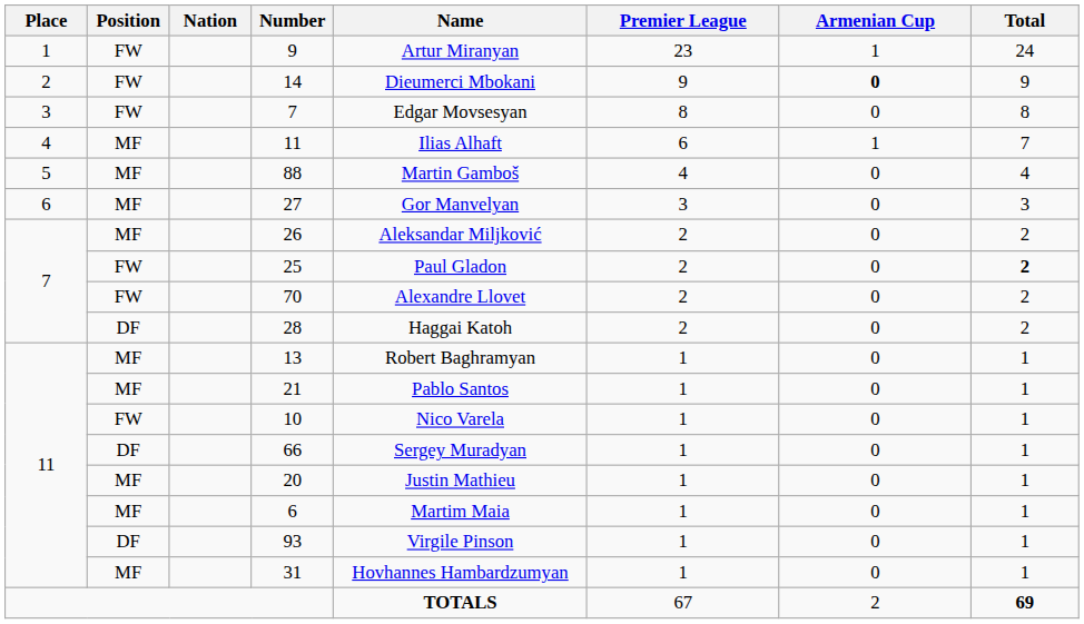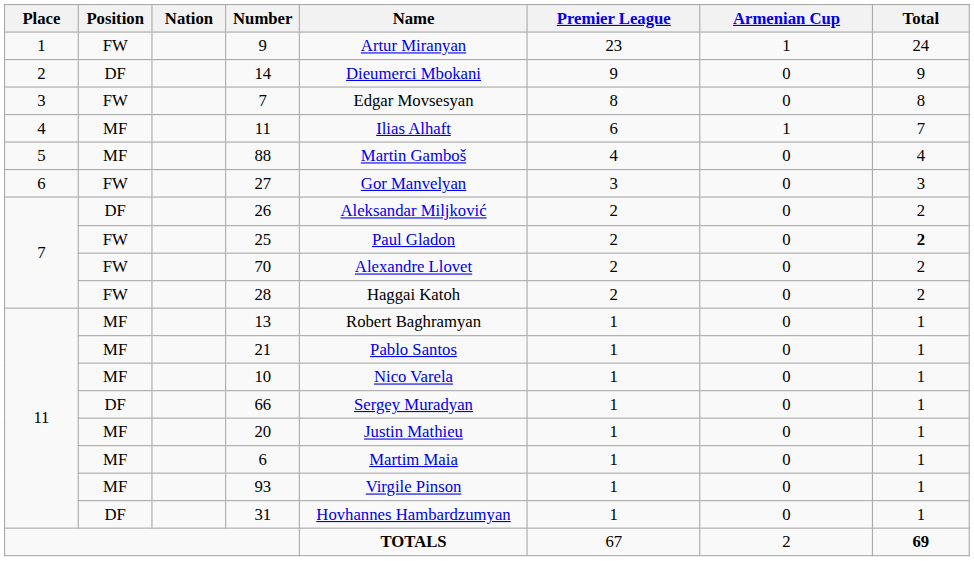 <table class="wikitable" style="font-size: 95%; text-align: center;">
 <tr>
 <th width=60>Place</th>
 <th width=60>Position</th>
 <th width=60>Nation</th>
 <th width=60>Number</th>
 <th width=200>Name</th>
 <th width=150><a href='#'>Premier League</a></th>
 <th width=150><a href='#'>Armenian Cup</a></th>
 <th width=80><strong>Total</strong></th>
 </tr>
 <tr>
 <td>1</td>
 <td>FW</td>
 <td></td>
 <td>9</td>
 <td><a href='#'>Artur Miranyan</a></td>
 <td>23</td>
 <td>1</td>
 <td>24</td>
 </tr>
 <tr>
 <td>2</td>
-<td>FW</td>
+<td>DF</td>
 <td></td>
 <td>14</td>
 <td><a href='#'>Dieumerci Mbokani</a></td>
 <td>9</td>
-<td><strong>0</strong></td>
+<td>0</td>
 <td>9</td>
 </tr>
 <tr>
 <td>3</td>
 <td>FW</td>
 <td></td>
 <td>7</td>
 <td>Edgar Movsesyan</td>
 <td>8</td>
 <td>0</td>
 <td>8</td>
 </tr>
 <tr>
 <td>4</td>
 <td>MF</td>
 <td></td>
 <td>11</td>
 <td><a href='#'>Ilias Alhaft</a></td>
 <td>6</td>
 <td>1</td>
 <td>7</td>
 </tr>
 <tr>
 <td>5</td>
 <td>MF</td>
 <td></td>
 <td>88</td>
 <td><a href='#'>Martin Gamboš</a></td>
 <td>4</td>
 <td>0</td>
 <td>4</td>
 </tr>
 <tr>
 <td>6</td>
-<td>MF</td>
+<td>FW</td>
 <td></td>
 <td>27</td>
 <td><a href='#'>Gor Manvelyan</a></td>
 <td>3</td>
 <td>0</td>
 <td>3</td>
 </tr>
 <tr>
 <td rowspan="4">7</td>
-<td>MF</td>
+<td>DF</td>
 <td></td>
 <td>26</td>
 <td><a href='#'>Aleksandar Miljković</a></td>
 <td>2</td>
 <td>0</td>
 <td>2</td>
 </tr>
 <tr>
 <td>FW</td>
 <td></td>
 <td>25</td>
 <td><a href='#'>Paul Gladon</a></td>
 <td>2</td>
 <td>0</td>
 <td><strong>2</strong></td>
 </tr>
 <tr>
 <td>FW</td>
 <td></td>
 <td>70</td>
 <td><a href='#'>Alexandre Llovet</a></td>
 <td>2</td>
 <td>0</td>
 <td>2</td>
 </tr>
 <tr>
-<td>DF</td>
+<td>FW</td>
 <td></td>
 <td>28</td>
 <td>Haggai Katoh</td>
 <td>2</td>
 <td>0</td>
 <td>2</td>
 </tr>
 <tr>
 <td rowspan="8">11</td>
 <td>MF</td>
 <td></td>
 <td>13</td>
 <td>Robert Baghramyan</td>
 <td>1</td>
 <td>0</td>
 <td>1</td>
 </tr>
 <tr>
 <td>MF</td>
 <td></td>
 <td>21</td>
 <td><a href='#'>Pablo Santos</a></td>
 <td>1</td>
 <td>0</td>
 <td>1</td>
 </tr>
 <tr>
-<td>FW</td>
+<td>MF</td>
 <td></td>
 <td>10</td>
 <td><a href='#'>Nico Varela</a></td>
 <td>1</td>
 <td>0</td>
 <td>1</td>
 </tr>
 <tr>
 <td>DF</td>
 <td></td>
 <td>66</td>
 <td><a href='#'>Sergey Muradyan</a></td>
 <td>1</td>
 <td>0</td>
 <td>1</td>
 </tr>
 <tr>
 <td>MF</td>
 <td></td>
 <td>20</td>
 <td><a href='#'>Justin Mathieu</a></td>
 <td>1</td>
 <td>0</td>
 <td>1</td>
 </tr>
 <tr>
 <td>MF</td>
 <td></td>
 <td>6</td>
 <td><a href='#'>Martim Maia</a></td>
 <td>1</td>
 <td>0</td>
 <td>1</td>
 </tr>
 <tr>
-<td>DF</td>
+<td>MF</td>
 <td></td>
 <td>93</td>
 <td><a href='#'>Virgile Pinson</a></td>
 <td>1</td>
 <td>0</td>
 <td>1</td>
 </tr>
 <tr>
-<td>MF</td>
+<td>DF</td>
 <td></td>
 <td>31</td>
 <td><a href='#'>Hovhannes Hambardzumyan</a></td>
 <td>1</td>
 <td>0</td>
 <td>1</td>
 </tr>
 <tr>
 <td colspan="4"></td>
 <td><strong>TOTALS</strong></td>
 <td>67</td>
 <td>2</td>
 <td><strong>69</strong></td>
 </tr>
 </table>
